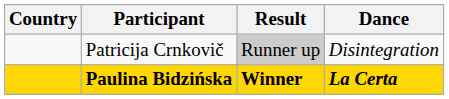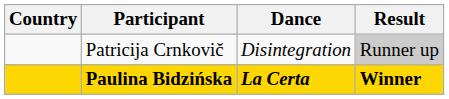 <table class="sortable wikitable">
 <tr>
 <th>Country</th>
 <th>Participant</th>
+<th>Dance</th>
 <th>Result</th>
-<th>Dance</th>
 </tr>
 <tr>
 <td></td>
 <td>Patricija Crnkovič</td>
+<td><em>Disintegration</em></td>
 <td style="text-align:center; background-color:#CCC;">Runner up</td>
-<td><em>Disintegration</em></td>
 </tr>
 <tr style="font-weight:bold; background:gold;">
 <td></td>
 <td>Paulina Bidzińska</td>
+<td><em>La Certa</em></td>
 <td>Winner</td>
-<td><em>La Certa</em></td>
 </tr>
 </table>
